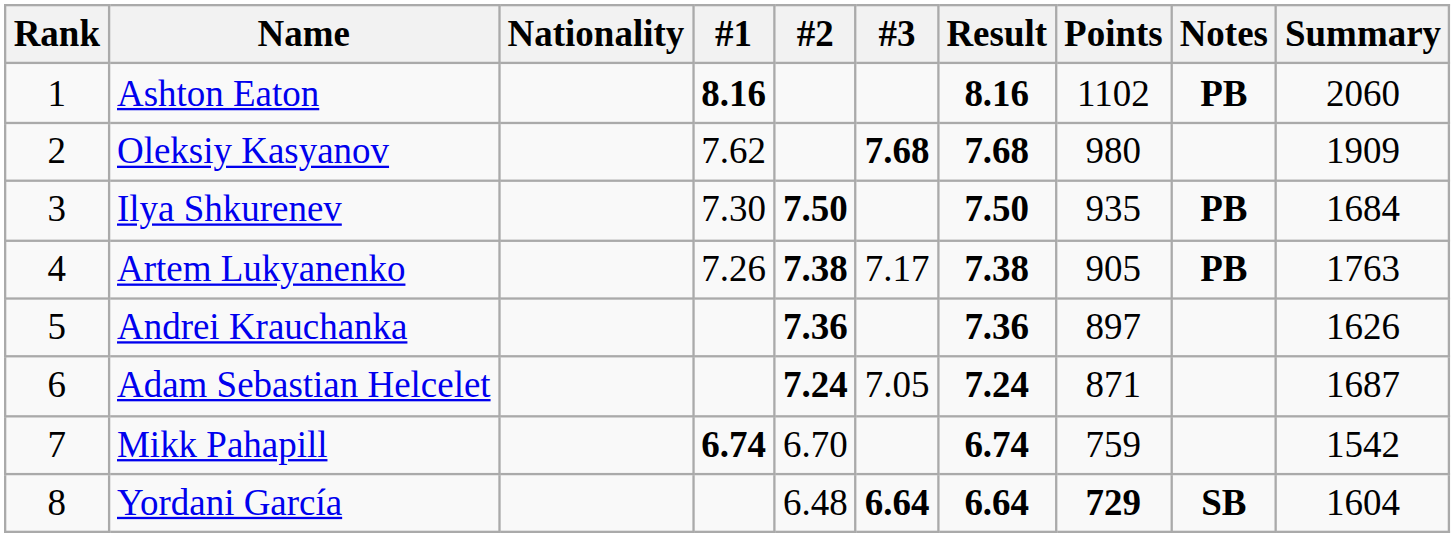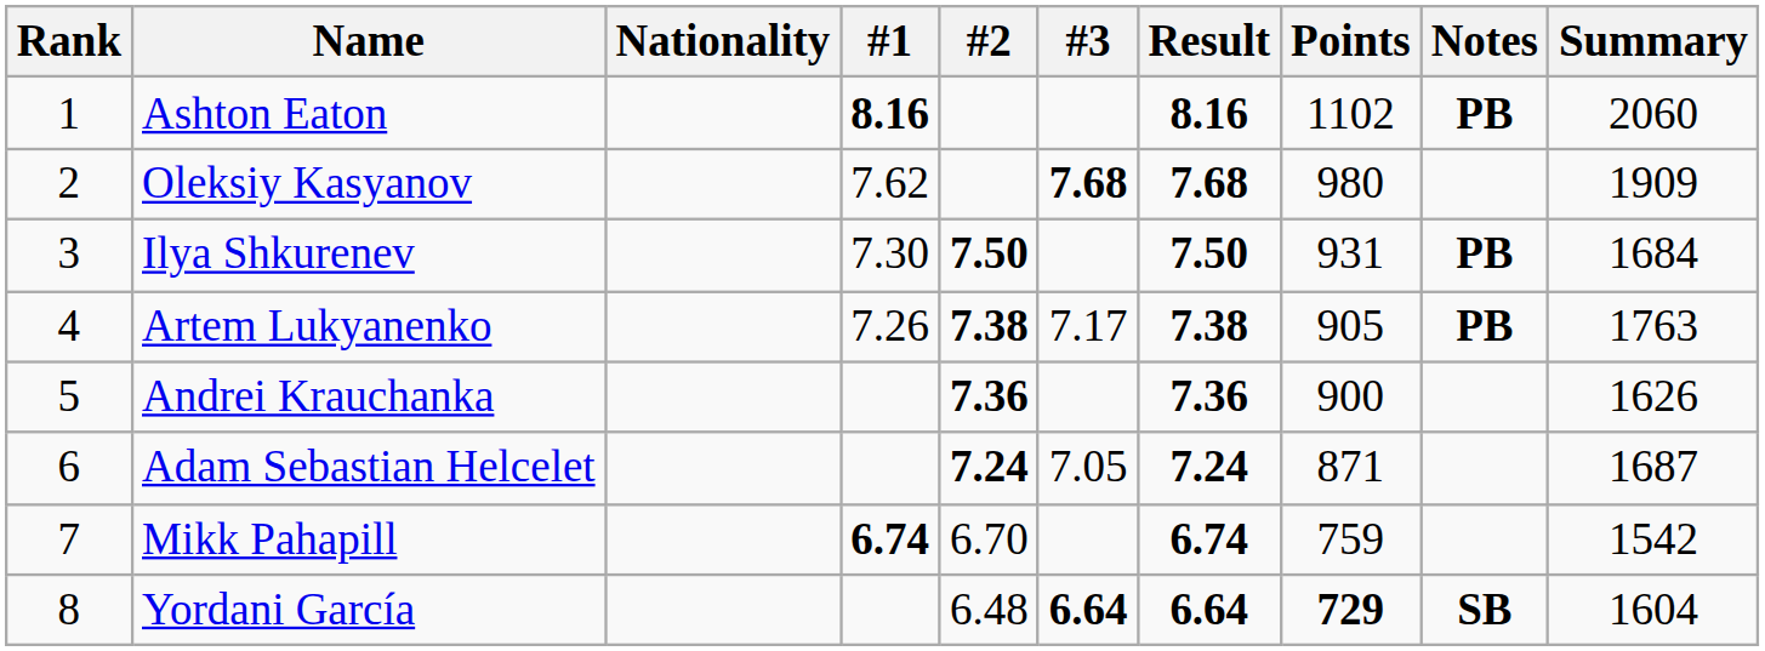 <table class="wikitable sortable" style="text-align:center">
 <tr>
 <th>Rank</th>
 <th>Name</th>
 <th>Nationality</th>
 <th>#1</th>
 <th>#2</th>
 <th>#3</th>
 <th>Result</th>
 <th>Points</th>
 <th>Notes</th>
 <th>Summary</th>
 </tr>
 <tr>
 <td>1</td>
 <td align=left><a href='#'>Ashton Eaton</a></td>
 <td align=left></td>
 <td><strong>8.16</strong></td>
 <td></td>
 <td></td>
 <td><strong>8.16</strong></td>
 <td>1102</td>
 <td><strong>PB</strong></td>
 <td>2060</td>
 </tr>
 <tr>
 <td>2</td>
 <td align=left><a href='#'>Oleksiy Kasyanov</a></td>
 <td align=left></td>
 <td>7.62</td>
 <td></td>
 <td><strong>7.68</strong></td>
 <td><strong>7.68</strong></td>
 <td>980</td>
 <td></td>
 <td>1909</td>
 </tr>
 <tr>
 <td>3</td>
 <td align=left><a href='#'>Ilya Shkurenev</a></td>
 <td align=left></td>
 <td>7.30</td>
 <td><strong>7.50</strong></td>
 <td></td>
 <td><strong>7.50</strong></td>
-<td>935</td>
+<td>931</td>
 <td><strong>PB</strong></td>
 <td>1684</td>
 </tr>
 <tr>
 <td>4</td>
 <td align=left><a href='#'>Artem Lukyanenko</a></td>
 <td align=left></td>
 <td>7.26</td>
 <td><strong>7.38</strong></td>
 <td>7.17</td>
 <td><strong>7.38</strong></td>
 <td>905</td>
 <td><strong>PB</strong></td>
 <td>1763</td>
 </tr>
 <tr>
 <td>5</td>
 <td align=left><a href='#'>Andrei Krauchanka</a></td>
 <td align=left></td>
 <td></td>
 <td><strong>7.36</strong></td>
 <td></td>
 <td><strong>7.36</strong></td>
-<td>897</td>
+<td>900</td>
 <td></td>
 <td>1626</td>
 </tr>
 <tr>
 <td>6</td>
 <td align=left><a href='#'>Adam Sebastian Helcelet</a></td>
 <td align=left></td>
 <td></td>
 <td><strong>7.24</strong></td>
 <td>7.05</td>
 <td><strong>7.24</strong></td>
 <td>871</td>
 <td></td>
 <td>1687</td>
 </tr>
 <tr>
 <td>7</td>
 <td align=left><a href='#'>Mikk Pahapill</a></td>
 <td align=left></td>
 <td><strong>6.74</strong></td>
 <td>6.70</td>
 <td></td>
 <td><strong>6.74</strong></td>
 <td>759</td>
 <td></td>
 <td>1542</td>
 </tr>
 <tr>
 <td>8</td>
 <td align=left><a href='#'>Yordani García</a></td>
 <td align=left></td>
 <td></td>
 <td>6.48</td>
 <td><strong>6.64</strong></td>
 <td><strong>6.64</strong></td>
 <td><strong>729</strong></td>
 <td><strong>SB</strong></td>
 <td>1604</td>
 </tr>
 </table>
